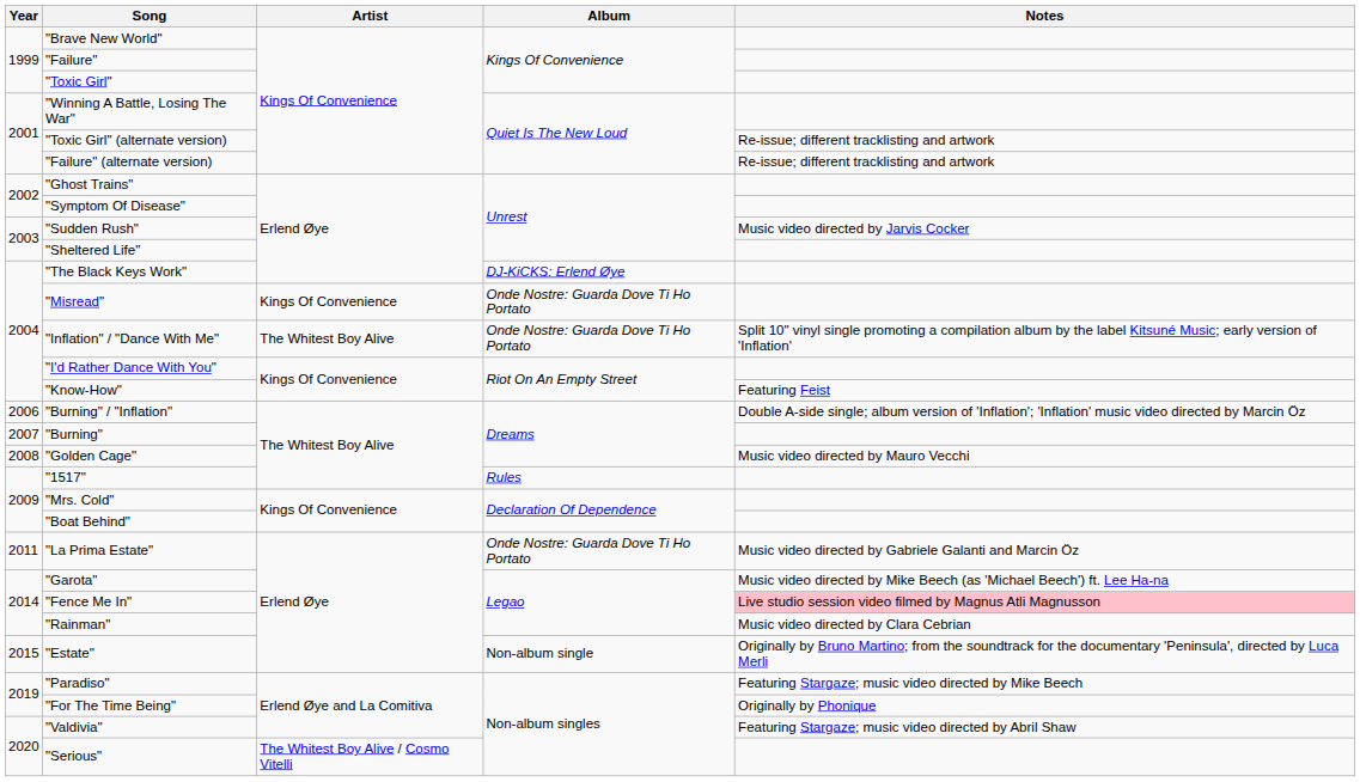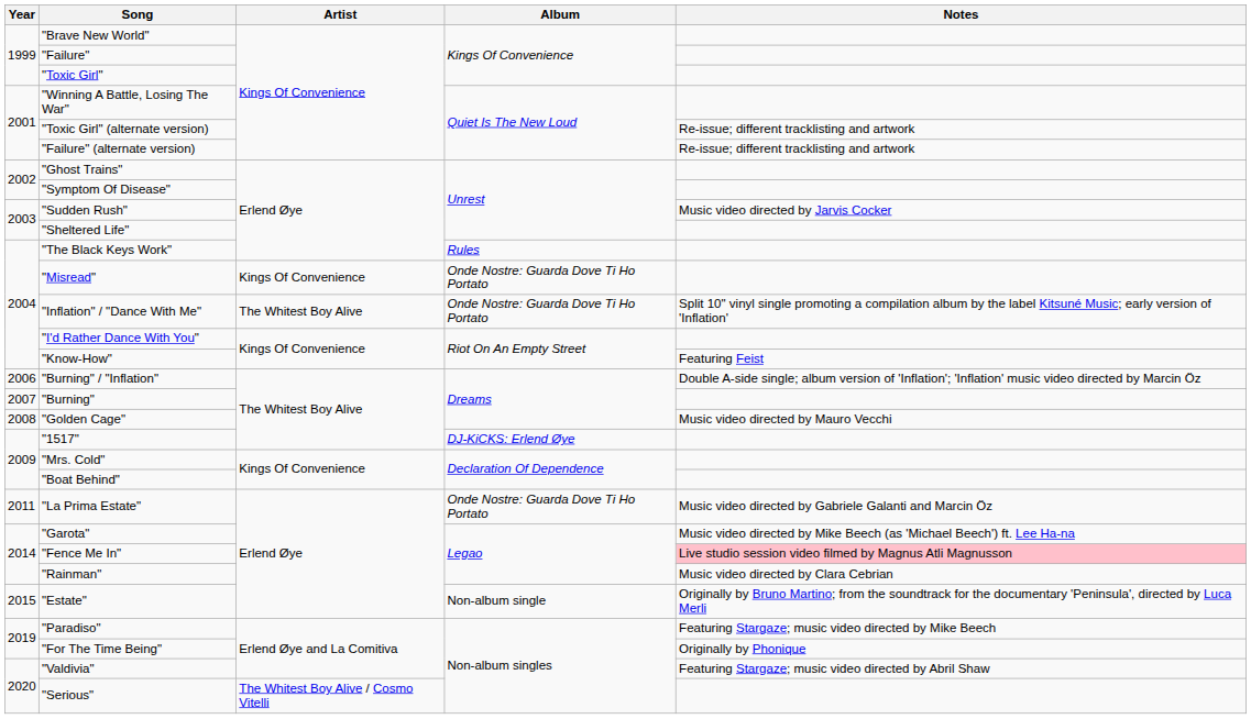 <table class="wikitable">
 <tr style="font-weight:bold;">
 <th>Year</th>
 <th>Song</th>
 <th>Artist</th>
 <th>Album</th>
 <th>Notes</th>
 </tr>
 <tr>
 <td rowspan="3">1999</td>
 <td>"Brave New World"</td>
 <td rowspan="6"><a href='#'>Kings Of Convenience</a></td>
 <td rowspan="3"><em>Kings Of Convenience</em></td>
 <td></td>
 </tr>
 <tr>
 <td>"Failure"</td>
 <td></td>
 </tr>
 <tr>
 <td>"<a href='#'>Toxic Girl</a>"</td>
 <td></td>
 </tr>
 <tr>
 <td rowspan="3">2001</td>
 <td>"Winning A Battle, Losing The War"</td>
 <td rowspan="3"><a href='#'><em>Quiet Is The New Loud</em></a></td>
 <td></td>
 </tr>
 <tr>
 <td>"Toxic Girl" (alternate version)</td>
 <td>Re-issue; different tracklisting and artwork</td>
 </tr>
 <tr>
 <td>"Failure" (alternate version)</td>
 <td>Re-issue; different tracklisting and artwork</td>
 </tr>
 <tr>
 <td rowspan="2">2002</td>
 <td>"Ghost Trains"</td>
 <td rowspan="5">Erlend Øye</td>
 <td rowspan="4"><a href='#'><em>Unrest</em></a></td>
 <td></td>
 </tr>
 <tr>
 <td>"Symptom Of Disease"</td>
 <td></td>
 </tr>
 <tr>
 <td rowspan="2">2003</td>
 <td>"Sudden Rush"</td>
 <td>Music video directed by <a href='#'>Jarvis Cocker</a></td>
 </tr>
 <tr>
 <td>"Sheltered Life"</td>
 <td></td>
 </tr>
 <tr>
 <td rowspan="5">2004</td>
 <td>"The Black Keys Work"</td>
-<td><a href='#'><em>DJ-KiCKS: Erlend Øye</em></a></td>
+<td><a href='#'><em>Rules</em></a></td>
 <td></td>
 </tr>
 <tr>
 <td>"<a href='#'>Misread</a>"</td>
 <td>Kings Of Convenience</td>
 <td><em>Onde Nostre: Guarda Dove Ti Ho Portato</em></td>
 <td></td>
 </tr>
 <tr>
 <td>"Inflation" / "Dance With Me"</td>
 <td>The Whitest Boy Alive</td>
 <td><em>Onde Nostre: Guarda Dove Ti Ho Portato</em></td>
 <td>Split 10" vinyl single promoting a compilation album by the label <a href='#'>Kitsuné Music</a>; early version of 'Inflation'</td>
 </tr>
 <tr>
 <td>"<a href='#'>I'd Rather Dance With You</a>"</td>
 <td rowspan="2">Kings Of Convenience</td>
 <td rowspan="2"><em>Riot On An Empty Street</em></td>
 <td></td>
 </tr>
 <tr>
 <td>"Know-How"</td>
 <td>Featuring <a href='#'>Feist</a></td>
 </tr>
 <tr>
 <td>2006</td>
 <td>"Burning" / "Inflation"</td>
 <td rowspan="4">The Whitest Boy Alive</td>
 <td rowspan="3"><a href='#'><em>Dreams</em></a></td>
 <td>Double A-side single; album version of 'Inflation'; 'Inflation' music video directed by Marcin Öz</td>
 </tr>
 <tr>
 <td>2007</td>
 <td>"Burning"</td>
 <td></td>
 </tr>
 <tr>
 <td>2008</td>
 <td>"Golden Cage"</td>
 <td>Music video directed by Mauro Vecchi</td>
 </tr>
 <tr>
 <td rowspan="3">2009</td>
 <td>"1517"</td>
-<td><a href='#'><em>Rules</em></a></td>
+<td><a href='#'><em>DJ-KiCKS: Erlend Øye</em></a></td>
 <td></td>
 </tr>
 <tr>
 <td>"Mrs. Cold"</td>
 <td rowspan="2">Kings Of Convenience</td>
 <td rowspan="2"><a href='#'><em>Declaration Of Dependence</em></a></td>
 <td></td>
 </tr>
 <tr>
 <td>"Boat Behind"</td>
 <td></td>
 </tr>
 <tr>
 <td>2011</td>
 <td>"La Prima Estate"</td>
 <td rowspan="5">Erlend Øye</td>
 <td><em>Onde Nostre: Guarda Dove Ti Ho Portato</em></td>
 <td>Music video directed by Gabriele Galanti and Marcin Öz</td>
 </tr>
 <tr>
 <td rowspan="3">2014</td>
 <td>"Garota"</td>
 <td rowspan="3"><em><a href='#'>Legao</a></em></td>
 <td>Music video directed by Mike Beech (as 'Michael Beech') ft. <a href='#'>Lee Ha-na</a></td>
 </tr>
 <tr>
 <td>"Fence Me In"</td>
 <td style="background: pink;">Live studio session video filmed by Magnus Atli Magnusson</td>
 </tr>
 <tr>
 <td>"Rainman"</td>
 <td>Music video directed by Clara Cebrian</td>
 </tr>
 <tr>
 <td>2015</td>
 <td>"Estate"</td>
 <td>Non-album single</td>
 <td>Originally by <a href='#'>Bruno Martino</a>; from the soundtrack for the documentary 'Peninsula', directed by <a href='#'>Luca Merli</a></td>
 </tr>
 <tr>
 <td rowspan="2">2019</td>
 <td>"Paradiso"</td>
 <td rowspan="3">Erlend Øye and La Comitiva</td>
 <td rowspan="4">Non-album singles</td>
 <td>Featuring <a href='#'>Stargaze</a>; music video directed by Mike Beech</td>
 </tr>
 <tr>
 <td>"For The Time Being"</td>
 <td>Originally by <a href='#'>Phonique</a></td>
 </tr>
 <tr>
 <td rowspan="2">2020</td>
 <td>"Valdivia"</td>
 <td>Featuring <a href='#'>Stargaze</a>; music video directed by Abril Shaw</td>
 </tr>
 <tr>
 <td>"Serious"</td>
 <td><a href='#'>The Whitest Boy Alive</a> / <a href='#'>Cosmo Vitelli</a></td>
 <td></td>
 </tr>
 </table>
